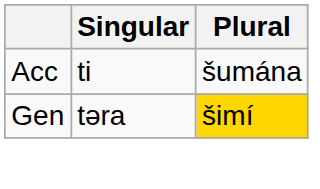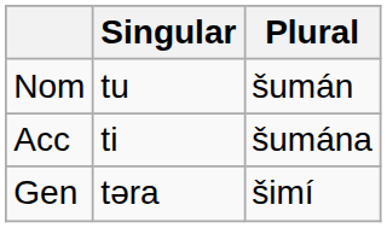 <table class="wikitable">
 <tr>
 <th></th>
 <th>Singular</th>
 <th>Plural</th>
+</tr>
+<tr>
+<td>Nom</td>
+<td>tu</td>
+<td>šumán</td>
 </tr>
 <tr>
 <td>Acc</td>
 <td>ti</td>
 <td>šumána</td>
 </tr>
 <tr>
 <td>Gen</td>
 <td>təra</td>
-<td style="background: gold;">šimí</td>
+<td>šimí</td>
 </tr>
 </table>
